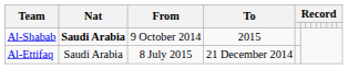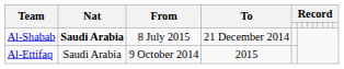 <table class="wikitable" style="text-align:center">
 <tr>
 <th rowspan="2">Team</th>
 <th rowspan="2">Nat</th>
 <th rowspan="2">From</th>
 <th rowspan="2">To</th>
 <th colspan="9">Record</th>
 </tr>
 <tr>
 <th></th>
 <th></th>
 <th></th>
 <th></th>
 <th></th>
 <th></th>
 <th></th>
 <th></th>
 <th></th>
 </tr>
 <tr>
 <td align="left"><a href='#'>Al-Shabab</a></td>
 <td><strong>Saudi Arabia</strong></td>
-<td>9 October 2014</td>
-<td>2015<br></td>
+<td>8 July 2015</td>
+<td>21 December 2014<br></td>
 <td></td>
 </tr>
 <tr>
 <td align="left"><a href='#'>Al-Ettifaq</a></td>
 <td>Saudi Arabia</td>
-<td>8 July 2015</td>
-<td>21 December 2014<br></td>
+<td>9 October 2014</td>
+<td>2015<br></td>
 <td></td>
 </tr>
 </table>
